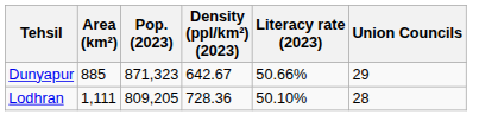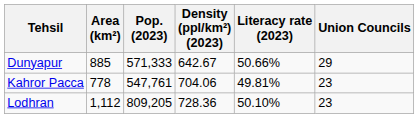 <table class="wikitable sortable static-row-numbers static-row-header-hash">
 <tr>
 <th>Tehsil</th>
 <th>Area<br>(km²)</th>
 <th>Pop.<br>(2023)</th>
 <th>Density<br>(ppl/km²)<br>(2023)</th>
 <th>Literacy rate<br>(2023)</th>
 <th>Union Councils</th>
 </tr>
 <tr>
 <td><a href='#'>Dunyapur</a></td>
 <td>885</td>
-<td>871,323</td>
+<td>571,333</td>
 <td>642.67</td>
 <td>50.66%</td>
 <td>29</td>
 </tr>
 <tr>
+<td><a href='#'>Kahror Pacca</a></td>
+<td>778</td>
+<td>547,761</td>
+<td>704.06</td>
+<td>49.81%</td>
+<td>23</td>
+</tr>
+<tr>
 <td><a href='#'>Lodhran</a></td>
-<td>1,111</td>
+<td>1,112</td>
 <td>809,205</td>
 <td>728.36</td>
 <td>50.10%</td>
-<td>28</td>
+<td>23</td>
 </tr>
 </table>
